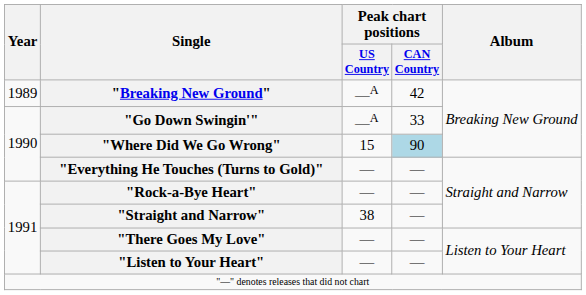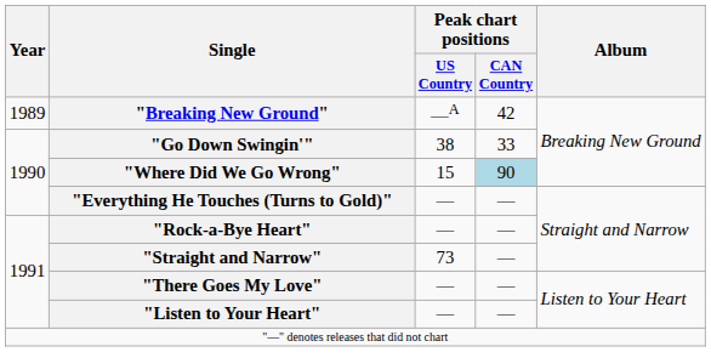 <table class="wikitable plainrowheaders" style="text-align:center;">
 <tr>
 <th rowspan="2">Year</th>
 <th rowspan="2" style="width:20em;">Single</th>
 <th colspan="2">Peak chart<br>positions</th>
 <th rowspan="2">Album</th>
 </tr>
 <tr style="font-size:smaller;">
 <th style="width:45px;"><a href='#'>US Country</a><br></th>
 <th style="width:45px;"><a href='#'>CAN Country</a></th>
 </tr>
 <tr>
 <td>1989</td>
 <th scope="row">"<a href='#'>Breaking New Ground</a>"</th>
 <td>—<sup>A</sup></td>
 <td>42</td>
 <td style="text-align:left;" rowspan="3"><em>Breaking New Ground</em></td>
 </tr>
 <tr>
 <td rowspan="3">1990</td>
 <th scope="row">"Go Down Swingin'"</th>
-<td>—<sup>A</sup></td>
+<td>38</td>
 <td>33</td>
 </tr>
 <tr>
 <th scope="row">"Where Did We Go Wrong"</th>
 <td>15</td>
 <td style="background: lightblue;">90</td>
 </tr>
 <tr>
 <th scope="row">"Everything He Touches (Turns to Gold)"</th>
 <td>—</td>
 <td>—</td>
 <td style="text-align:left;" rowspan="3"><em>Straight and Narrow</em></td>
 </tr>
 <tr>
 <td rowspan="4">1991</td>
 <th scope="row">"Rock-a-Bye Heart"</th>
 <td>—</td>
 <td>—</td>
 </tr>
 <tr>
 <th scope="row">"Straight and Narrow"</th>
-<td>38</td>
+<td>73</td>
 <td>—</td>
 </tr>
 <tr>
 <th scope="row">"There Goes My Love"</th>
 <td>—</td>
 <td>—</td>
 <td style="text-align:left;" rowspan="2"><em>Listen to Your Heart</em></td>
 </tr>
 <tr>
 <th scope="row">"Listen to Your Heart"</th>
 <td>—</td>
 <td>—</td>
 </tr>
 <tr>
 <td colspan="5" style="font-size:8pt">"—" denotes releases that did not chart</td>
 </tr>
 </table>
